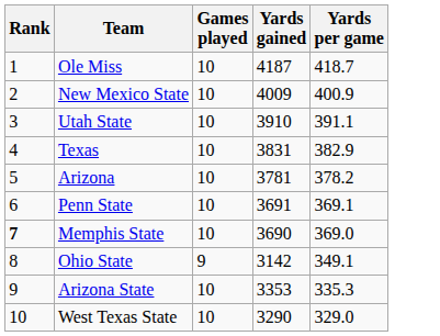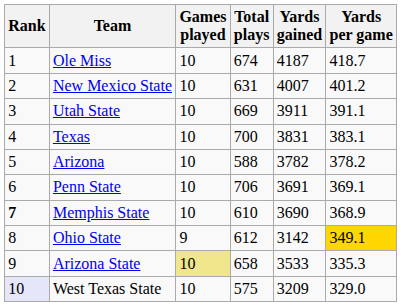 <table class="wikitable sortable">
 <tr>
 <th>Rank</th>
 <th>Team</th>
 <th>Games<br>played</th>
+<th>Total<br>plays</th>
 <th>Yards<br>gained</th>
 <th>Yards<br>per game</th>
 </tr>
 <tr>
 <td>1</td>
 <td><a href='#'>Ole Miss</a></td>
 <td>10</td>
+<td>674</td>
 <td>4187</td>
 <td>418.7</td>
 </tr>
 <tr>
 <td>2</td>
 <td><a href='#'>New Mexico State</a></td>
 <td>10</td>
-<td>4009</td>
-<td>400.9</td>
+<td>631</td>
+<td>4007</td>
+<td>401.2</td>
 </tr>
 <tr>
 <td>3</td>
 <td><a href='#'>Utah State</a></td>
 <td>10</td>
-<td>3910</td>
+<td>669</td>
+<td>3911</td>
 <td>391.1</td>
 </tr>
 <tr>
 <td>4</td>
 <td><a href='#'>Texas</a></td>
 <td>10</td>
+<td>700</td>
 <td>3831</td>
-<td>382.9</td>
+<td>383.1</td>
 </tr>
 <tr>
 <td>5</td>
 <td><a href='#'>Arizona</a></td>
 <td>10</td>
-<td>3781</td>
+<td>588</td>
+<td>3782</td>
 <td>378.2</td>
 </tr>
 <tr>
 <td>6</td>
 <td><a href='#'>Penn State</a></td>
 <td>10</td>
+<td>706</td>
 <td>3691</td>
 <td>369.1</td>
 </tr>
 <tr>
 <td><strong>7</strong></td>
 <td><a href='#'>Memphis State</a></td>
 <td>10</td>
+<td>610</td>
 <td>3690</td>
-<td>369.0</td>
+<td>368.9</td>
 </tr>
 <tr>
 <td>8</td>
 <td><a href='#'>Ohio State</a></td>
 <td>9</td>
+<td>612</td>
 <td>3142</td>
-<td>349.1</td>
+<td style="background: gold;">349.1</td>
 </tr>
 <tr>
 <td>9</td>
 <td><a href='#'>Arizona State</a></td>
-<td>10</td>
-<td>3353</td>
+<td style="background: khaki;">10</td>
+<td>658</td>
+<td>3533</td>
 <td>335.3</td>
 </tr>
 <tr>
-<td>10</td>
+<td style="background: lavender;">10</td>
 <td>West Texas State</td>
 <td>10</td>
-<td>3290</td>
+<td>575</td>
+<td>3209</td>
 <td>329.0</td>
 </tr>
 </table>
